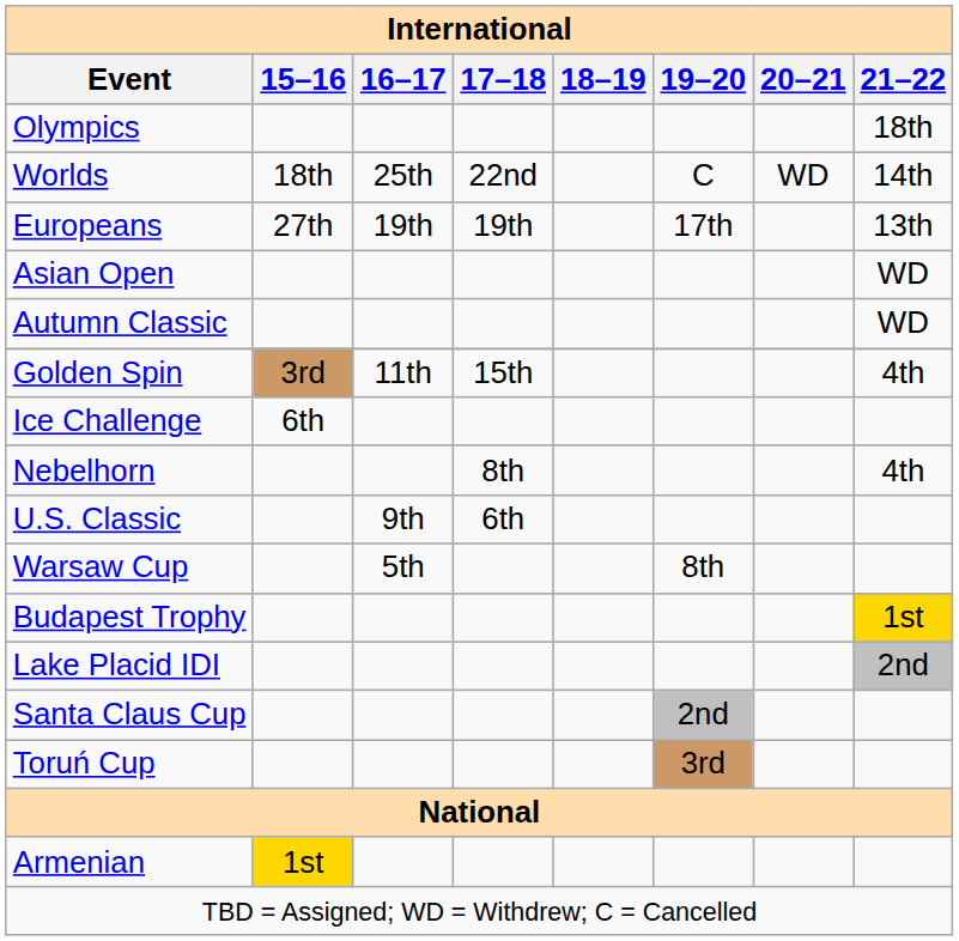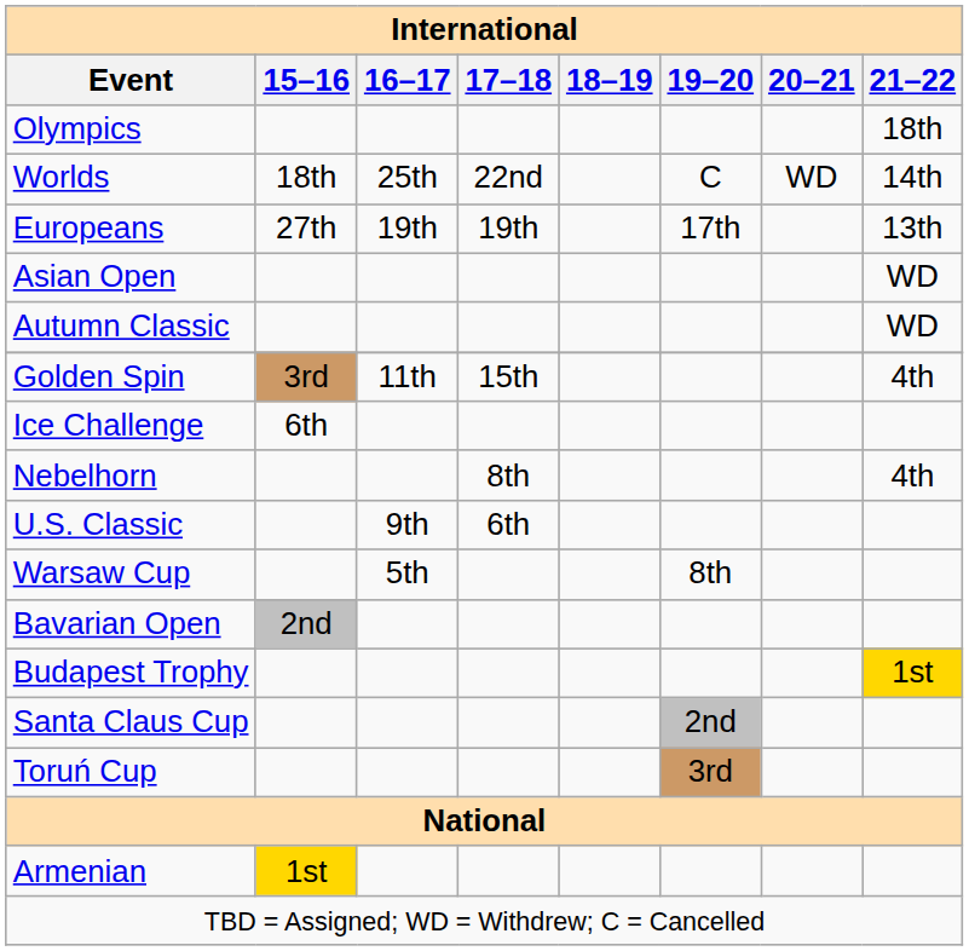 <table class="wikitable" style="text-align:center">
 <tr>
 <th colspan="8" style="background-color: #ffdead; " align="center">International</th>
 </tr>
 <tr>
 <th>Event</th>
 <th><a href='#'>15–16</a></th>
 <th><a href='#'>16–17</a></th>
 <th><a href='#'>17–18</a></th>
 <th><a href='#'>18–19</a></th>
 <th><a href='#'>19–20</a></th>
 <th><a href='#'>20–21</a></th>
 <th><a href='#'>21–22</a></th>
 </tr>
 <tr>
 <td align=left><a href='#'>Olympics</a></td>
 <td></td>
 <td></td>
 <td></td>
 <td></td>
 <td></td>
 <td></td>
 <td>18th</td>
 </tr>
 <tr>
 <td align=left><a href='#'>Worlds</a></td>
 <td>18th</td>
 <td>25th</td>
 <td>22nd</td>
 <td></td>
 <td>C</td>
 <td>WD</td>
 <td>14th</td>
 </tr>
 <tr>
 <td align=left><a href='#'>Europeans</a></td>
 <td>27th</td>
 <td>19th</td>
 <td>19th</td>
 <td></td>
 <td>17th</td>
 <td></td>
 <td>13th</td>
 </tr>
 <tr>
 <td align="left"> <a href='#'>Asian Open</a></td>
 <td></td>
 <td></td>
 <td></td>
 <td></td>
 <td></td>
 <td></td>
 <td>WD</td>
 </tr>
 <tr>
 <td align=left> <a href='#'>Autumn Classic</a></td>
 <td></td>
 <td></td>
 <td></td>
 <td></td>
 <td></td>
 <td></td>
 <td>WD</td>
 </tr>
 <tr>
 </tr>
 <tr>
 <td align=left> <a href='#'>Golden Spin</a></td>
 <td bgcolor="#cc9966">3rd</td>
 <td>11th</td>
 <td>15th</td>
 <td></td>
 <td></td>
 <td></td>
 <td>4th</td>
 </tr>
 <tr>
 <td align=left> <a href='#'>Ice Challenge</a></td>
 <td>6th</td>
 <td></td>
 <td></td>
 <td></td>
 <td></td>
 <td></td>
 <td></td>
 </tr>
 <tr>
 <td align=left> <a href='#'>Nebelhorn</a></td>
 <td></td>
 <td></td>
 <td>8th</td>
 <td></td>
 <td></td>
 <td></td>
 <td>4th</td>
 </tr>
 <tr>
 <td align=left> <a href='#'>U.S. Classic</a></td>
 <td></td>
 <td>9th</td>
 <td>6th</td>
 <td></td>
 <td></td>
 <td></td>
 <td></td>
 </tr>
 <tr>
 <td align=left> <a href='#'>Warsaw Cup</a></td>
 <td></td>
 <td>5th</td>
 <td></td>
 <td></td>
 <td>8th</td>
 <td></td>
 <td></td>
 </tr>
 <tr>
+<td align=left><a href='#'>Bavarian Open</a></td>
+<td bgcolor=silver>2nd</td>
+<td></td>
+<td></td>
+<td></td>
+<td></td>
+<td></td>
+<td></td>
+</tr>
+<tr>
 <td align=left><a href='#'>Budapest Trophy</a></td>
 <td></td>
 <td></td>
 <td></td>
 <td></td>
 <td></td>
 <td></td>
 <td bgcolor="gold">1st</td>
-</tr>
-<tr>
-<td align=left><a href='#'>Lake Placid IDI</a></td>
-<td></td>
-<td></td>
-<td></td>
-<td></td>
-<td></td>
-<td></td>
-<td bgcolor="silver">2nd</td>
 </tr>
 <tr>
 <td align="left"><a href='#'>Santa Claus Cup</a></td>
 <td></td>
 <td></td>
 <td></td>
 <td></td>
 <td bgcolor="silver">2nd</td>
 <td></td>
 <td></td>
 </tr>
 <tr>
 <td align="left"><a href='#'>Toruń Cup</a></td>
 <td></td>
 <td></td>
 <td></td>
 <td></td>
 <td bgcolor="cc9966">3rd</td>
 <td></td>
 <td></td>
 </tr>
 <tr>
 <th colspan="8" style="background-color: #ffdead; " align="center">National</th>
 </tr>
 <tr>
 <td align="left"><a href='#'>Armenian</a></td>
 <td bgcolor="gold">1st</td>
 <td></td>
 <td></td>
 <td></td>
 <td></td>
 <td></td>
 <td></td>
 </tr>
 <tr>
 <td colspan="8" align="center"><small> TBD = Assigned; WD = Withdrew; C = Cancelled</small></td>
 </tr>
 </table>
